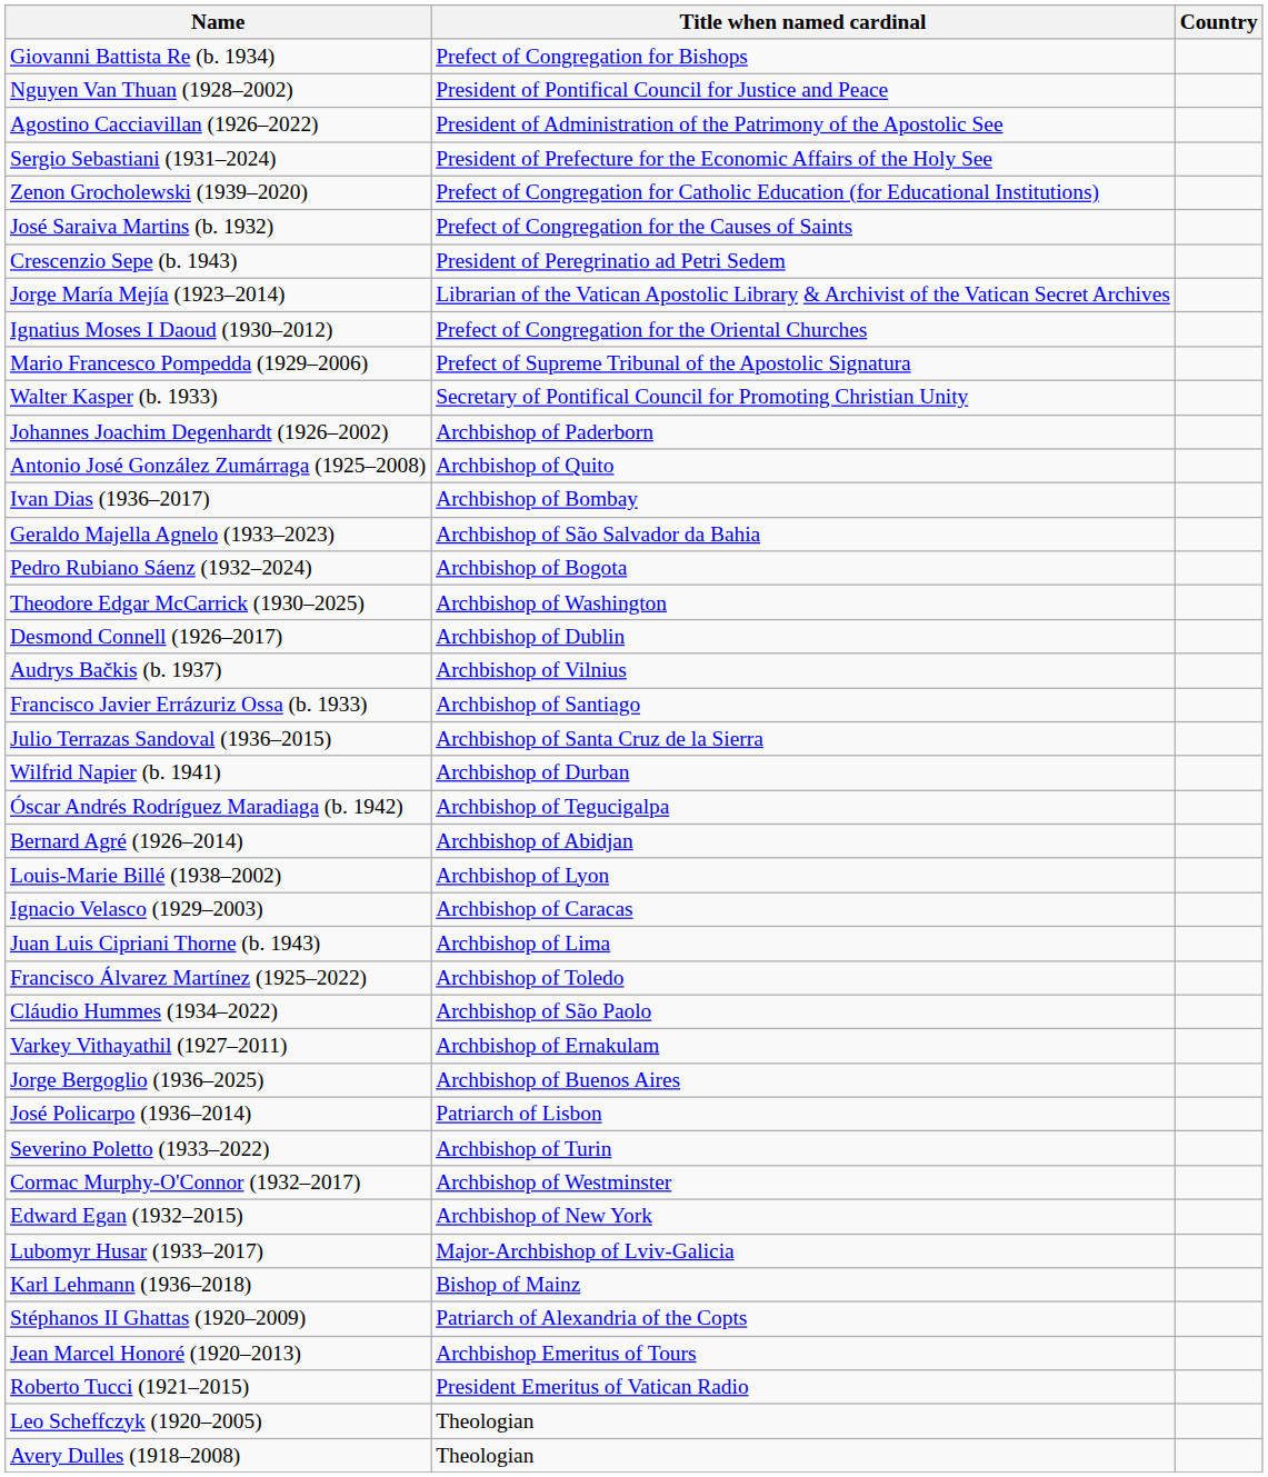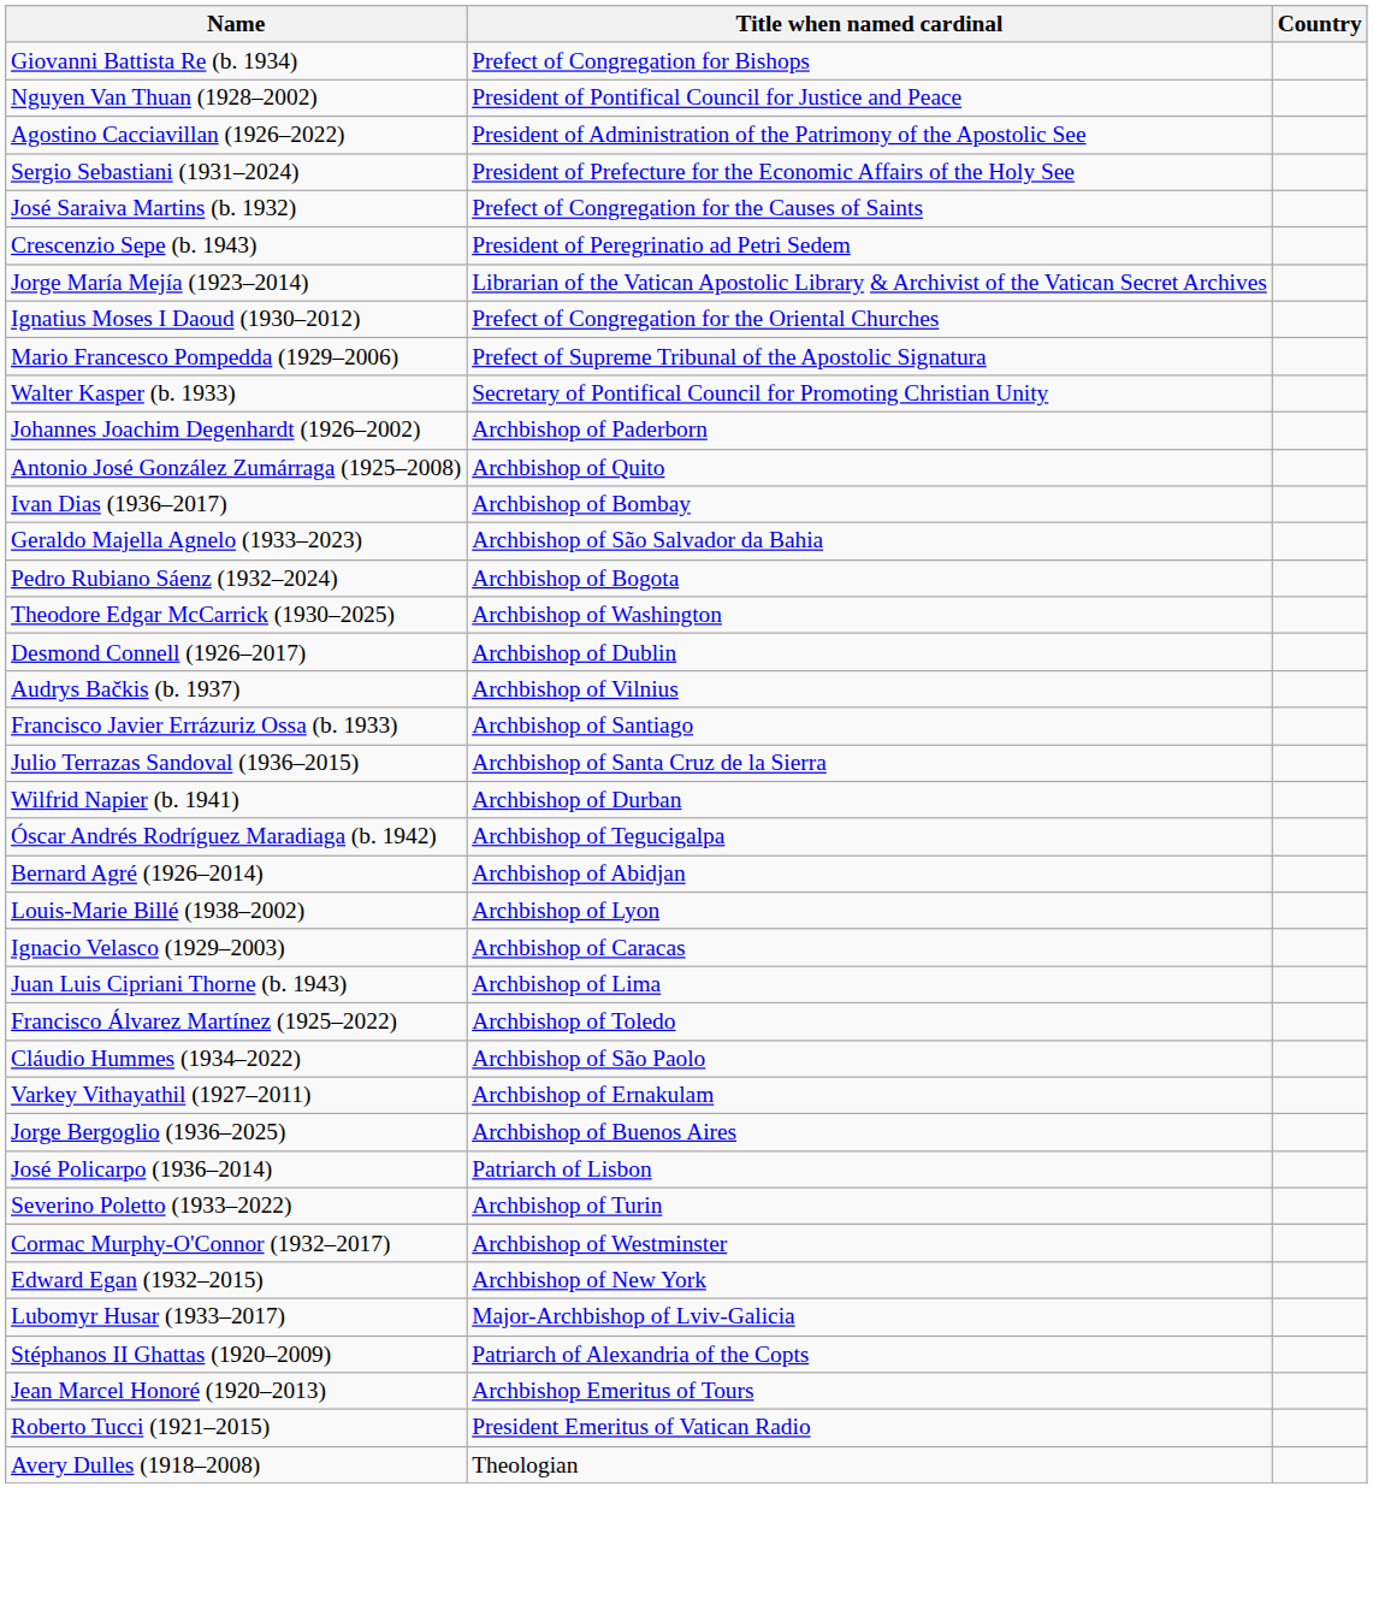 <table class="wikitable sortable">
 <tr>
 <th>Name</th>
 <th>Title when named cardinal</th>
 <th>Country</th>
 </tr>
 <tr>
 <td><a href='#'>Giovanni Battista Re</a> (b. 1934)</td>
 <td><a href='#'>Prefect of Congregation for Bishops</a></td>
 <td></td>
 </tr>
 <tr>
 <td><a href='#'>Nguyen Van Thuan</a> (1928–2002)</td>
 <td><a href='#'>President of Pontifical Council for Justice and Peace</a></td>
 <td></td>
 </tr>
 <tr>
 <td><a href='#'>Agostino Cacciavillan</a> (1926–2022)</td>
 <td><a href='#'>President of Administration of the Patrimony of the Apostolic See</a></td>
 <td></td>
 </tr>
 <tr>
 <td><a href='#'>Sergio Sebastiani</a> (1931–2024)</td>
 <td><a href='#'>President of Prefecture for the Economic Affairs of the Holy See</a></td>
-<td></td>
-</tr>
-<tr>
-<td><a href='#'>Zenon Grocholewski</a> (1939–2020)</td>
-<td><a href='#'>Prefect of Congregation for Catholic Education (for Educational Institutions)</a></td>
 <td></td>
 </tr>
 <tr>
 <td><a href='#'>José Saraiva Martins</a> (b. 1932)</td>
 <td><a href='#'>Prefect of Congregation for the Causes of Saints</a></td>
 <td></td>
 </tr>
 <tr>
 <td><a href='#'>Crescenzio Sepe</a> (b. 1943)</td>
 <td><a href='#'>President of Peregrinatio ad Petri Sedem</a></td>
 <td></td>
 </tr>
 <tr>
 <td><a href='#'>Jorge María Mejía</a> (1923–2014)</td>
 <td><a href='#'>Librarian of the Vatican Apostolic Library</a> <a href='#'>& Archivist of the Vatican Secret Archives</a></td>
 <td></td>
 </tr>
 <tr>
 <td><a href='#'>Ignatius Moses I Daoud</a> (1930–2012)</td>
 <td><a href='#'>Prefect of Congregation for the Oriental Churches</a></td>
 <td></td>
 </tr>
 <tr>
 <td><a href='#'>Mario Francesco Pompedda</a> (1929–2006)</td>
 <td><a href='#'>Prefect of Supreme Tribunal of the Apostolic Signatura</a></td>
 <td></td>
 </tr>
 <tr>
 <td><a href='#'>Walter Kasper</a> (b. 1933)</td>
 <td><a href='#'>Secretary of Pontifical Council for Promoting Christian Unity</a></td>
 <td></td>
 </tr>
 <tr>
 <td><a href='#'>Johannes Joachim Degenhardt</a> (1926–2002)</td>
 <td><a href='#'>Archbishop of Paderborn</a></td>
 <td></td>
 </tr>
 <tr>
 <td><a href='#'>Antonio José González Zumárraga</a> (1925–2008)</td>
 <td><a href='#'>Archbishop of Quito</a></td>
 <td></td>
 </tr>
 <tr>
 <td><a href='#'>Ivan Dias</a> (1936–2017)</td>
 <td><a href='#'>Archbishop of Bombay</a></td>
 <td></td>
 </tr>
 <tr>
 <td><a href='#'>Geraldo Majella Agnelo</a> (1933–2023)</td>
 <td><a href='#'>Archbishop of São Salvador da Bahia</a></td>
 <td></td>
 </tr>
 <tr>
 <td><a href='#'>Pedro Rubiano Sáenz</a> (1932–2024)</td>
 <td><a href='#'>Archbishop of Bogota</a></td>
 <td></td>
 </tr>
 <tr>
 <td><a href='#'>Theodore Edgar McCarrick</a> (1930–2025)</td>
 <td><a href='#'>Archbishop of Washington</a></td>
 <td></td>
 </tr>
 <tr>
 <td><a href='#'>Desmond Connell</a> (1926–2017)</td>
 <td><a href='#'>Archbishop of Dublin</a></td>
 <td></td>
 </tr>
 <tr>
 <td><a href='#'>Audrys Bačkis</a> (b. 1937)</td>
 <td><a href='#'>Archbishop of Vilnius</a></td>
 <td></td>
 </tr>
 <tr>
 <td><a href='#'>Francisco Javier Errázuriz Ossa</a> (b. 1933)</td>
 <td><a href='#'>Archbishop of Santiago</a></td>
 <td></td>
 </tr>
 <tr>
 <td><a href='#'>Julio Terrazas Sandoval</a> (1936–2015)</td>
 <td><a href='#'>Archbishop of Santa Cruz de la Sierra</a></td>
 <td></td>
 </tr>
 <tr>
 <td><a href='#'>Wilfrid Napier</a> (b. 1941)</td>
 <td><a href='#'>Archbishop of Durban</a></td>
 <td></td>
 </tr>
 <tr>
 <td><a href='#'>Óscar Andrés Rodríguez Maradiaga</a> (b. 1942)</td>
 <td><a href='#'>Archbishop of Tegucigalpa</a></td>
 <td></td>
 </tr>
 <tr>
 <td><a href='#'>Bernard Agré</a> (1926–2014)</td>
 <td><a href='#'>Archbishop of Abidjan</a></td>
 <td></td>
 </tr>
 <tr>
 <td><a href='#'>Louis-Marie Billé</a> (1938–2002)</td>
 <td><a href='#'>Archbishop of Lyon</a></td>
 <td></td>
 </tr>
 <tr>
 <td><a href='#'>Ignacio Velasco</a> (1929–2003)</td>
 <td><a href='#'>Archbishop of Caracas</a></td>
 <td></td>
 </tr>
 <tr>
 <td><a href='#'>Juan Luis Cipriani Thorne</a> (b. 1943)</td>
 <td><a href='#'>Archbishop of Lima</a></td>
 <td></td>
 </tr>
 <tr>
 <td><a href='#'>Francisco Álvarez Martínez</a> (1925–2022)</td>
 <td><a href='#'>Archbishop of Toledo</a></td>
 <td></td>
 </tr>
 <tr>
 <td><a href='#'>Cláudio Hummes</a> (1934–2022)</td>
 <td><a href='#'>Archbishop of São Paolo</a></td>
 <td></td>
 </tr>
 <tr>
 <td><a href='#'>Varkey Vithayathil</a> (1927–2011)</td>
 <td><a href='#'>Archbishop of Ernakulam</a></td>
 <td></td>
 </tr>
 <tr>
 <td><a href='#'>Jorge Bergoglio</a> (1936–2025)</td>
 <td><a href='#'>Archbishop of Buenos Aires</a></td>
 <td></td>
 </tr>
 <tr>
 <td><a href='#'>José Policarpo</a> (1936–2014)</td>
 <td><a href='#'>Patriarch of Lisbon</a></td>
 <td></td>
 </tr>
 <tr>
 <td><a href='#'>Severino Poletto</a> (1933–2022)</td>
 <td><a href='#'>Archbishop of Turin</a></td>
 <td></td>
 </tr>
 <tr>
 <td><a href='#'>Cormac Murphy-O'Connor</a> (1932–2017)</td>
 <td><a href='#'>Archbishop of Westminster</a></td>
 <td></td>
 </tr>
 <tr>
 <td><a href='#'>Edward Egan</a> (1932–2015)</td>
 <td><a href='#'>Archbishop of New York</a></td>
 <td></td>
 </tr>
 <tr>
 <td><a href='#'>Lubomyr Husar</a> (1933–2017)</td>
 <td><a href='#'>Major-Archbishop of Lviv-Galicia</a></td>
 <td></td>
 </tr>
 <tr>
-<td><a href='#'>Karl Lehmann</a> (1936–2018)</td>
-<td><a href='#'>Bishop of Mainz</a></td>
-<td></td>
-</tr>
-<tr>
 <td><a href='#'>Stéphanos II Ghattas</a> (1920–2009)</td>
 <td><a href='#'>Patriarch of Alexandria of the Copts</a></td>
 <td></td>
 </tr>
 <tr>
 <td><a href='#'>Jean Marcel Honoré</a> (1920–2013)</td>
 <td><a href='#'>Archbishop Emeritus of Tours</a></td>
 <td></td>
 </tr>
 <tr>
 <td><a href='#'>Roberto Tucci</a> (1921–2015)</td>
 <td><a href='#'>President Emeritus of Vatican Radio</a></td>
 <td></td>
 </tr>
 <tr>
-<td><a href='#'>Leo Scheffczyk</a> (1920–2005)</td>
-<td>Theologian</td>
-<td></td>
-</tr>
-<tr>
 <td><a href='#'>Avery Dulles</a> (1918–2008)</td>
 <td>Theologian</td>
 <td></td>
 </tr>
 </table>
